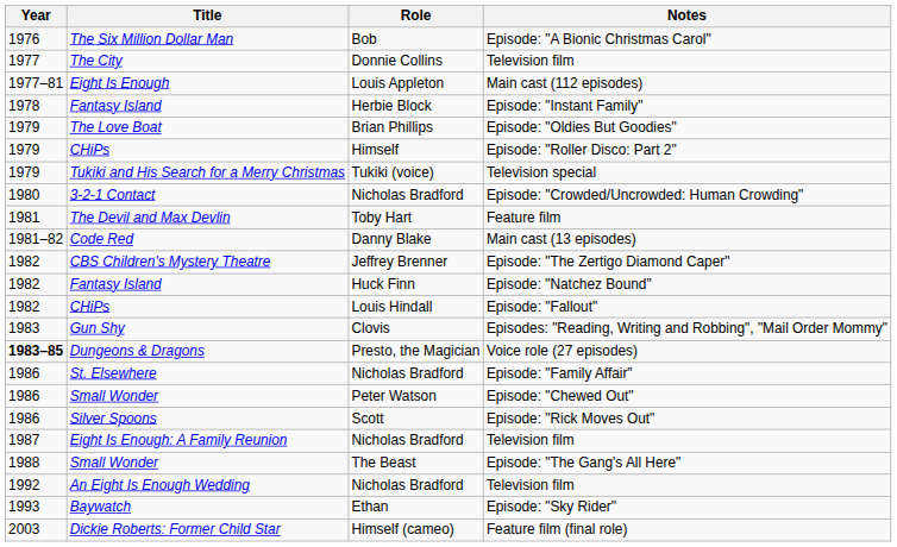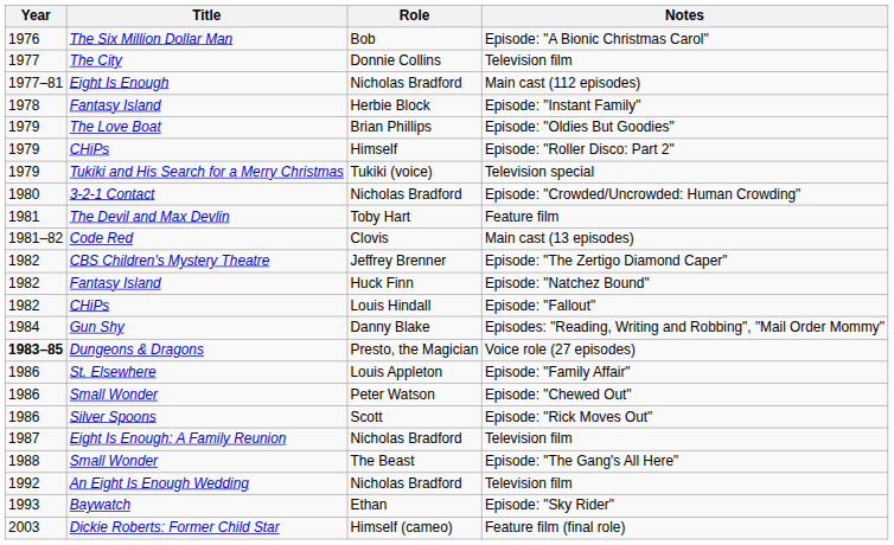 <table class="wikitable">
 <tr>
 <th>Year</th>
 <th>Title</th>
 <th>Role</th>
 <th>Notes</th>
 </tr>
 <tr>
 <td>1976</td>
 <td><em><a href='#'>The Six Million Dollar Man</a></em></td>
 <td>Bob</td>
 <td>Episode: "A Bionic Christmas Carol"</td>
 </tr>
 <tr>
 <td>1977</td>
 <td><em><a href='#'>The City</a></em></td>
 <td>Donnie Collins</td>
 <td>Television film</td>
 </tr>
 <tr>
 <td>1977–81</td>
 <td><em><a href='#'>Eight Is Enough</a></em></td>
-<td>Louis Appleton</td>
+<td>Nicholas Bradford</td>
 <td>Main cast (112 episodes)</td>
 </tr>
 <tr>
 <td>1978</td>
 <td><em><a href='#'>Fantasy Island</a></em></td>
 <td>Herbie Block</td>
 <td>Episode: "Instant Family"</td>
 </tr>
 <tr>
 <td>1979</td>
 <td><em><a href='#'>The Love Boat</a></em></td>
 <td>Brian Phillips</td>
 <td>Episode: "Oldies But Goodies"</td>
 </tr>
 <tr>
 <td>1979</td>
 <td><em><a href='#'>CHiPs</a></em></td>
 <td>Himself</td>
 <td>Episode: "Roller Disco: Part 2"</td>
 </tr>
 <tr>
 <td>1979</td>
 <td><em><a href='#'>Tukiki and His Search for a Merry Christmas</a></em></td>
 <td>Tukiki (voice)</td>
 <td>Television special</td>
 </tr>
 <tr>
 <td>1980</td>
 <td><em><a href='#'>3-2-1 Contact</a></em></td>
 <td>Nicholas Bradford</td>
 <td>Episode: "Crowded/Uncrowded: Human Crowding"</td>
 </tr>
 <tr>
 <td>1981</td>
 <td><em><a href='#'>The Devil and Max Devlin</a></em></td>
 <td>Toby Hart</td>
 <td>Feature film</td>
 </tr>
 <tr>
 <td>1981–82</td>
 <td><em><a href='#'>Code Red</a></em></td>
-<td>Danny Blake</td>
+<td>Clovis</td>
 <td>Main cast (13 episodes)</td>
 </tr>
 <tr>
 <td>1982</td>
 <td><em><a href='#'>CBS Children's Mystery Theatre</a></em></td>
 <td>Jeffrey Brenner</td>
 <td>Episode: "The Zertigo Diamond Caper"</td>
 </tr>
 <tr>
 <td>1982</td>
 <td><em><a href='#'>Fantasy Island</a></em></td>
 <td>Huck Finn</td>
 <td>Episode: "Natchez Bound"</td>
 </tr>
 <tr>
 <td>1982</td>
 <td><em><a href='#'>CHiPs</a></em></td>
 <td>Louis Hindall</td>
 <td>Episode: "Fallout"</td>
 </tr>
 <tr>
-<td>1983</td>
+<td>1984</td>
 <td><em><a href='#'>Gun Shy</a></em></td>
-<td>Clovis</td>
+<td>Danny Blake</td>
 <td>Episodes: "Reading, Writing and Robbing", "Mail Order Mommy"</td>
 </tr>
 <tr>
 <td><strong>1983–85</strong></td>
 <td><em><a href='#'>Dungeons & Dragons</a></em></td>
 <td>Presto, the Magician</td>
 <td>Voice role (27 episodes)</td>
 </tr>
 <tr>
 <td>1986</td>
 <td><em><a href='#'>St. Elsewhere</a></em></td>
-<td>Nicholas Bradford</td>
+<td>Louis Appleton</td>
 <td>Episode: "Family Affair"</td>
 </tr>
 <tr>
 <td>1986</td>
 <td><em><a href='#'>Small Wonder</a></em></td>
 <td>Peter Watson</td>
 <td>Episode: "Chewed Out"</td>
 </tr>
 <tr>
 <td>1986</td>
 <td><em><a href='#'>Silver Spoons</a></em></td>
 <td>Scott</td>
 <td>Episode: "Rick Moves Out"</td>
 </tr>
 <tr>
 <td>1987</td>
 <td><em><a href='#'>Eight Is Enough: A Family Reunion</a></em></td>
 <td>Nicholas Bradford</td>
 <td>Television film</td>
 </tr>
 <tr>
 <td>1988</td>
 <td><em><a href='#'>Small Wonder</a></em></td>
 <td>The Beast</td>
 <td>Episode: "The Gang's All Here"</td>
 </tr>
 <tr>
 <td>1992</td>
 <td><em><a href='#'>An Eight Is Enough Wedding</a></em></td>
 <td>Nicholas Bradford</td>
 <td>Television film</td>
 </tr>
 <tr>
 <td>1993</td>
 <td><em><a href='#'>Baywatch</a></em></td>
 <td>Ethan</td>
 <td>Episode: "Sky Rider"</td>
 </tr>
 <tr>
 <td>2003</td>
 <td><em><a href='#'>Dickie Roberts: Former Child Star</a></em></td>
 <td>Himself (cameo)</td>
 <td>Feature film (final role)</td>
 </tr>
 </table>
